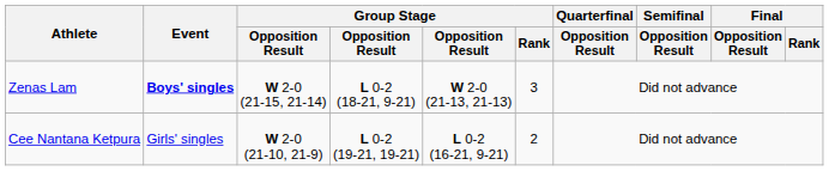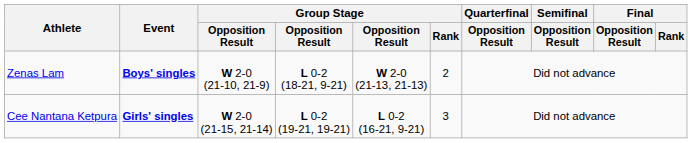 <table class=wikitable style=text-align:center;font-size:90%>
 <tr>
 <th rowspan=2>Athlete</th>
 <th rowspan=2>Event</th>
 <th colspan=4>Group Stage</th>
 <th>Quarterfinal</th>
 <th>Semifinal</th>
 <th colspan=2>Final</th>
 </tr>
 <tr style=font-size:95%>
 <th>Opposition<br>Result</th>
 <th>Opposition<br>Result</th>
 <th>Opposition<br>Result</th>
 <th>Rank</th>
 <th>Opposition<br>Result</th>
 <th>Opposition<br>Result</th>
 <th>Opposition<br>Result</th>
 <th>Rank</th>
 </tr>
 <tr>
 <td align=left><a href='#'>Zenas Lam</a></td>
 <td align=left><strong><a href='#'>Boys' singles</a></strong></td>
-<td><br><strong>W</strong> 2-0<br>(21-15, 21-14)</td>
+<td><br><strong>W</strong> 2-0<br>(21-10, 21-9)</td>
 <td><br><strong>L</strong> 0-2<br>(18-21, 9-21)</td>
 <td><br><strong>W</strong> 2-0<br>(21-13, 21-13)</td>
-<td>3</td>
+<td>2</td>
 <td colspan=4>Did not advance</td>
 </tr>
 <tr>
 <td align=left><a href='#'>Cee Nantana Ketpura</a></td>
-<td align=left><a href='#'>Girls' singles</a></td>
-<td><br><strong>W</strong> 2-0<br>(21-10, 21-9)</td>
+<td align=left><strong><a href='#'>Girls' singles</a></strong></td>
+<td><br><strong>W</strong> 2-0<br>(21-15, 21-14)</td>
 <td><br><strong>L</strong> 0-2 <br> (19-21, 19-21)</td>
 <td><br><strong>L</strong> 0-2<br>(16-21, 9-21)</td>
-<td>2</td>
+<td>3</td>
 <td colspan=4>Did not advance</td>
 </tr>
 </table>
